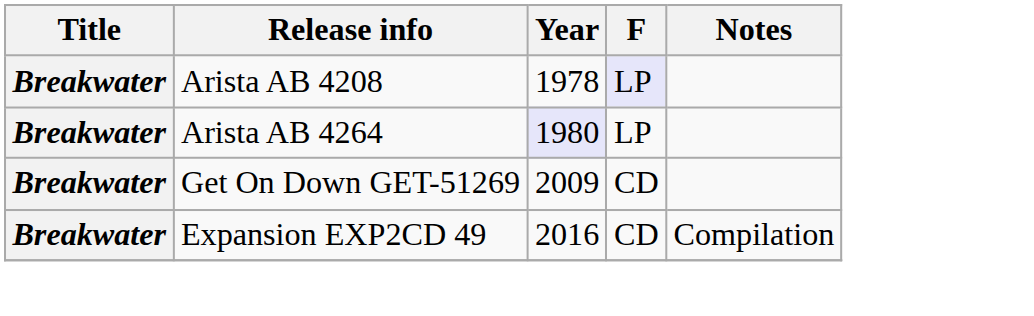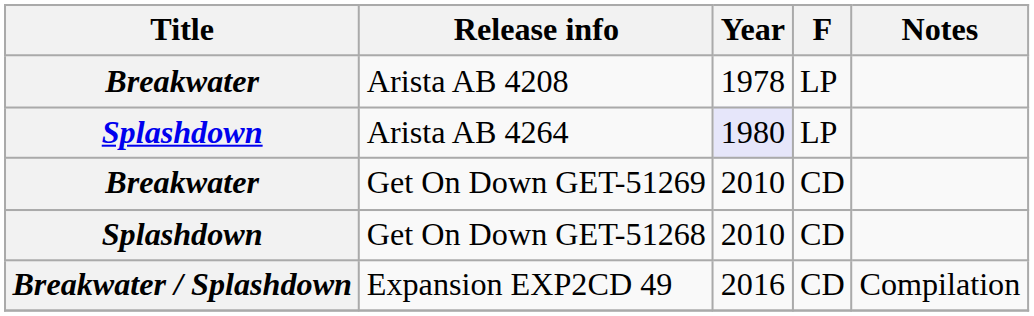 <table class="wikitable plainrowheaders sortable">
 <tr>
 <th scope="col">Title</th>
 <th scope="col">Release info</th>
 <th scope="col">Year</th>
 <th scope="col">F</th>
 <th scope="col" class="unsortable">Notes</th>
 </tr>
 <tr>
 <th scope="row"><em>Breakwater</em></th>
 <td>Arista AB 4208</td>
 <td>1978</td>
-<td style="background: lavender;">LP</td>
+<td>LP</td>
 <td></td>
 </tr>
 <tr>
-<th scope="row"><em>Breakwater</em></th>
+<th scope="row"><em><a href='#'>Splashdown</a></em></th>
 <td>Arista AB 4264</td>
 <td style="background: lavender;">1980</td>
 <td>LP</td>
 <td></td>
 </tr>
 <tr>
 <th scope="row"><em>Breakwater </em></th>
 <td>Get On Down GET-51269</td>
-<td>2009</td>
+<td>2010</td>
 <td>CD</td>
 <td></td>
 </tr>
 <tr>
-<th scope="row"><em>Breakwater </em></th>
+<th scope="row"><em>Splashdown</em></th>
+<td>Get On Down GET-51268</td>
+<td>2010</td>
+<td>CD</td>
+<td></td>
+</tr>
+<tr>
+<th scope="row"><em>Breakwater / Splashdown</em></th>
 <td>Expansion EXP2CD 49</td>
 <td>2016</td>
 <td>CD</td>
 <td>Compilation</td>
 </tr>
 <tr>
 </tr>
 </table>
